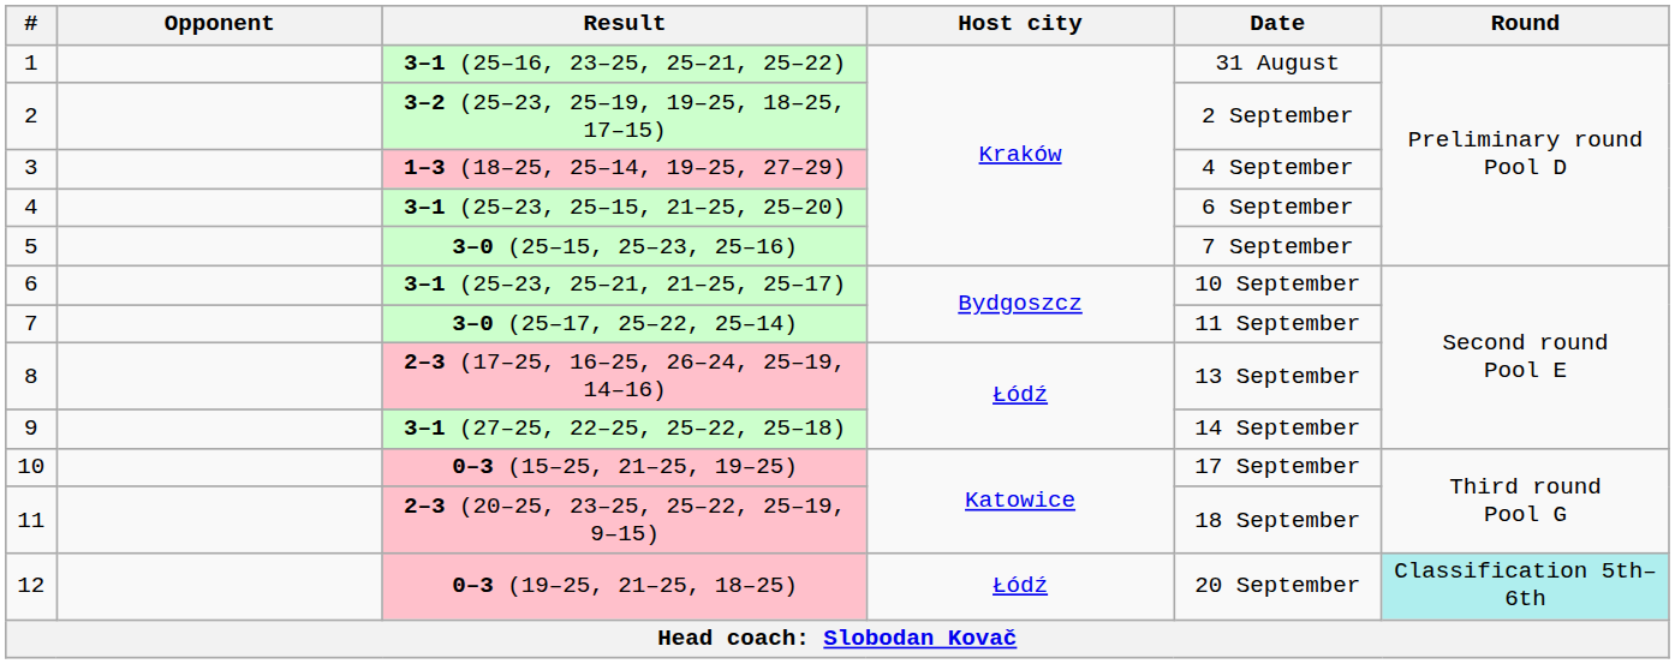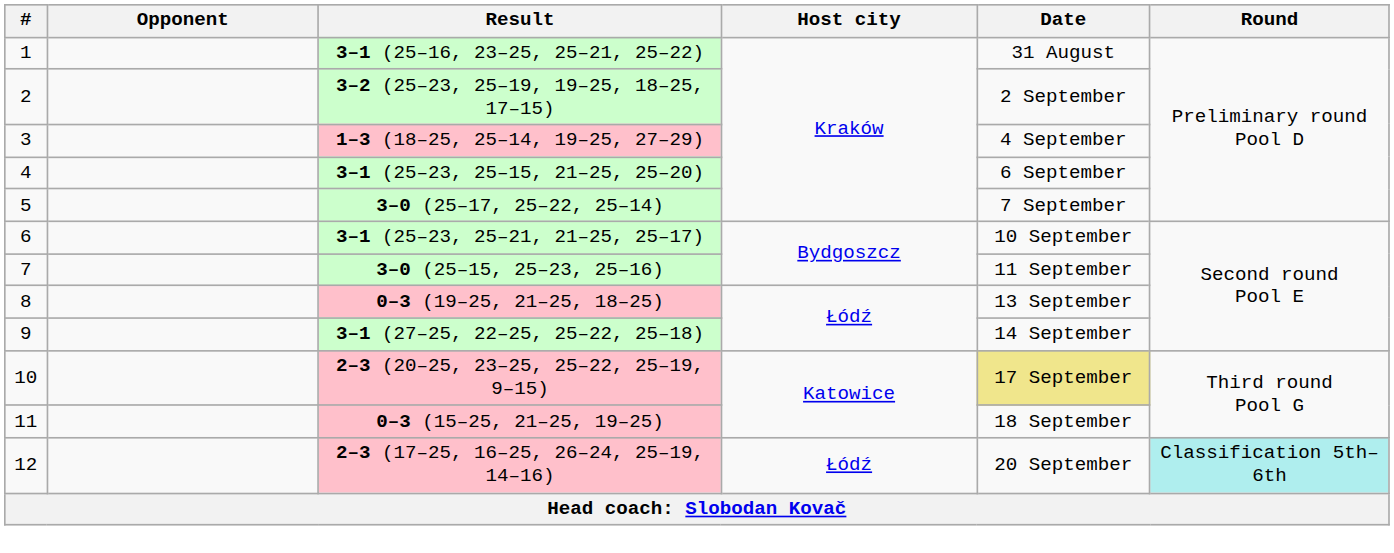 <table class="wikitable" style="text-align: center;font-size:90%;">
 <tr>
 <th width=20>#</th>
 <th width=160>Opponent</th>
 <th width=240>Result</th>
 <th width=150>Host city</th>
 <th width=100>Date</th>
 <th width=140>Round</th>
 </tr>
 <tr>
 <td>1</td>
 <td align=left></td>
 <td bgcolor=ccffcc><strong>3–1</strong> (25–16, 23–25, 25–21, 25–22)</td>
 <td rowspan=5> <a href='#'>Kraków</a></td>
 <td>31 August</td>
 <td rowspan=5>Preliminary round<br>Pool D</td>
 </tr>
 <tr>
 <td>2</td>
 <td align=left></td>
 <td bgcolor=ccffcc><strong>3–2</strong> (25–23, 25–19, 19–25, 18–25, 17–15)</td>
 <td>2 September</td>
 </tr>
 <tr>
 <td>3</td>
 <td align=left></td>
 <td bgcolor=pink><strong>1–3</strong> (18–25, 25–14, 19–25, 27–29)</td>
 <td>4 September</td>
 </tr>
 <tr>
 <td>4</td>
 <td align=left></td>
 <td bgcolor=ccffcc><strong>3–1</strong> (25–23, 25–15, 21–25, 25–20)</td>
 <td>6 September</td>
 </tr>
 <tr>
 <td>5</td>
 <td align=left></td>
-<td bgcolor=ccffcc><strong>3–0</strong> (25–15, 25–23, 25–16)</td>
+<td bgcolor=ccffcc><strong>3–0</strong> (25–17, 25–22, 25–14)</td>
 <td>7 September</td>
 </tr>
 <tr>
 <td>6</td>
 <td align=left></td>
 <td bgcolor=ccffcc><strong>3–1</strong> (25–23, 25–21, 21–25, 25–17)</td>
 <td rowspan=2> <a href='#'>Bydgoszcz</a></td>
 <td>10 September</td>
 <td rowspan=4>Second round<br>Pool E</td>
 </tr>
 <tr>
 <td>7</td>
 <td align=left></td>
-<td bgcolor=ccffcc><strong>3–0</strong> (25–17, 25–22, 25–14)</td>
+<td bgcolor=ccffcc><strong>3–0</strong> (25–15, 25–23, 25–16)</td>
 <td>11 September</td>
 </tr>
 <tr>
 <td>8</td>
 <td align=left></td>
-<td bgcolor=pink><strong>2–3</strong> (17–25, 16–25, 26–24, 25–19, 14–16)</td>
+<td bgcolor=pink><strong>0–3</strong> (19–25, 21–25, 18–25)</td>
 <td rowspan=2> <a href='#'>Łódź</a></td>
 <td>13 September</td>
 </tr>
 <tr>
 <td>9</td>
 <td align=left></td>
 <td bgcolor=ccffcc><strong>3–1</strong> (27–25, 22–25, 25–22, 25–18)</td>
 <td>14 September</td>
 </tr>
 <tr>
 <td>10</td>
 <td align=left></td>
-<td bgcolor=pink><strong>0–3</strong> (15–25, 21–25, 19–25)</td>
+<td bgcolor=pink><strong>2–3</strong> (20–25, 23–25, 25–22, 25–19, 9–15)</td>
 <td rowspan=2> <a href='#'>Katowice</a></td>
-<td>17 September</td>
+<td style="background: khaki;">17 September</td>
 <td rowspan=2>Third round<br>Pool G</td>
 </tr>
 <tr>
 <td>11</td>
 <td align=left></td>
-<td bgcolor=pink><strong>2–3</strong> (20–25, 23–25, 25–22, 25–19, 9–15)</td>
+<td bgcolor=pink><strong>0–3</strong> (15–25, 21–25, 19–25)</td>
 <td>18 September</td>
 </tr>
 <tr>
 <td>12</td>
 <td align=left></td>
-<td bgcolor=pink><strong>0–3</strong> (19–25, 21–25, 18–25)</td>
+<td bgcolor=pink><strong>2–3</strong> (17–25, 16–25, 26–24, 25–19, 14–16)</td>
 <td> <a href='#'>Łódź</a></td>
 <td>20 September</td>
 <td style="background: paleturquoise;">Classification 5th–6th</td>
 </tr>
 <tr>
 <th colspan=6>Head coach:  <a href='#'>Slobodan Kovač</a></th>
 </tr>
 </table>
